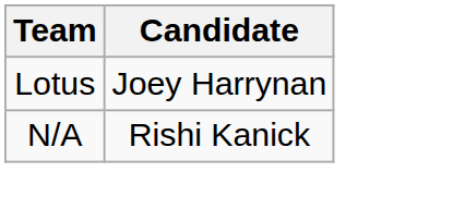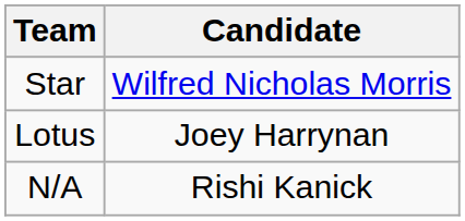 <table class="wikitable" style="text-align:center">
 <tr>
 <th>Team</th>
 <th>Candidate</th>
+</tr>
+<tr>
+<td>Star</td>
+<td><a href='#'>Wilfred Nicholas Morris</a></td>
 </tr>
 <tr>
 <td>Lotus</td>
 <td>Joey Harrynan</td>
 </tr>
 <tr>
 <td>N/A</td>
 <td>Rishi Kanick</td>
 </tr>
 </table>
